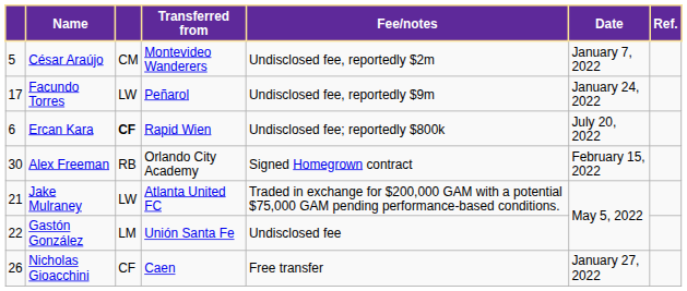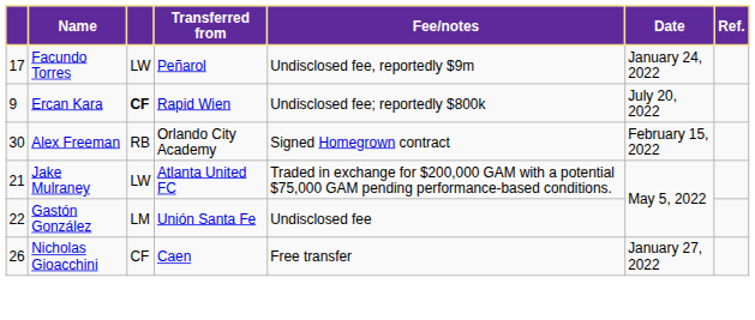 <table class="wikitable" style="width:90%; text-align:center; font-size:95%; text-align:left;">
 <tr>
 <th style="background:#5E299A; color:white; border:2px solid #F8E196;"></th>
 <th style="background:#5E299A; color:white; border:2px solid #F8E196;">Name</th>
 <th style="background:#5E299A; color:white; border:2px solid #F8E196;"></th>
 <th style="background:#5E299A; color:white; border:2px solid #F8E196;">Transferred from</th>
 <th style="background:#5E299A; color:white; border:2px solid #F8E196;">Fee/notes</th>
 <th style="background:#5E299A; color:white; border:2px solid #F8E196;">Date</th>
 <th style="background:#5E299A; color:white; border:2px solid #F8E196;">Ref.</th>
 </tr>
 <tr>
-<td>5</td>
-<td> <a href='#'>César Araújo</a></td>
-<td>CM</td>
-<td> <a href='#'>Montevideo Wanderers</a></td>
-<td>Undisclosed fee, reportedly $2m</td>
-<td>January 7, 2022</td>
-<td></td>
-</tr>
-<tr>
 <td>17</td>
 <td> <a href='#'>Facundo Torres</a></td>
 <td>LW</td>
 <td> <a href='#'>Peñarol</a></td>
 <td>Undisclosed fee, reportedly $9m</td>
 <td>January 24, 2022</td>
 <td></td>
 </tr>
 <tr>
-<td>6</td>
+<td>9</td>
 <td> <a href='#'>Ercan Kara</a></td>
 <td><strong>CF</strong></td>
 <td> <a href='#'>Rapid Wien</a></td>
 <td>Undisclosed fee; reportedly $800k</td>
 <td>July 20, 2022</td>
 <td></td>
 </tr>
 <tr>
 <td>30</td>
 <td> <a href='#'>Alex Freeman</a></td>
 <td>RB</td>
 <td> Orlando City Academy</td>
 <td>Signed <a href='#'>Homegrown</a> contract</td>
 <td>February 15, 2022</td>
 <td></td>
 </tr>
 <tr>
 <td>21</td>
 <td> <a href='#'>Jake Mulraney</a></td>
 <td>LW</td>
 <td> <a href='#'>Atlanta United FC</a></td>
 <td>Traded in exchange for $200,000 GAM with a potential $75,000 GAM pending performance-based conditions.</td>
 <td rowspan="2">May 5, 2022</td>
 <td></td>
 </tr>
 <tr>
 <td>22</td>
 <td> <a href='#'>Gastón González</a></td>
 <td>LM</td>
 <td> <a href='#'>Unión Santa Fe</a></td>
 <td>Undisclosed fee</td>
 <td></td>
 </tr>
 <tr>
 <td>26</td>
 <td> <a href='#'>Nicholas Gioacchini</a></td>
 <td>CF</td>
 <td> <a href='#'>Caen</a></td>
 <td>Free transfer</td>
 <td>January 27, 2022</td>
 <td></td>
 </tr>
 </table>
